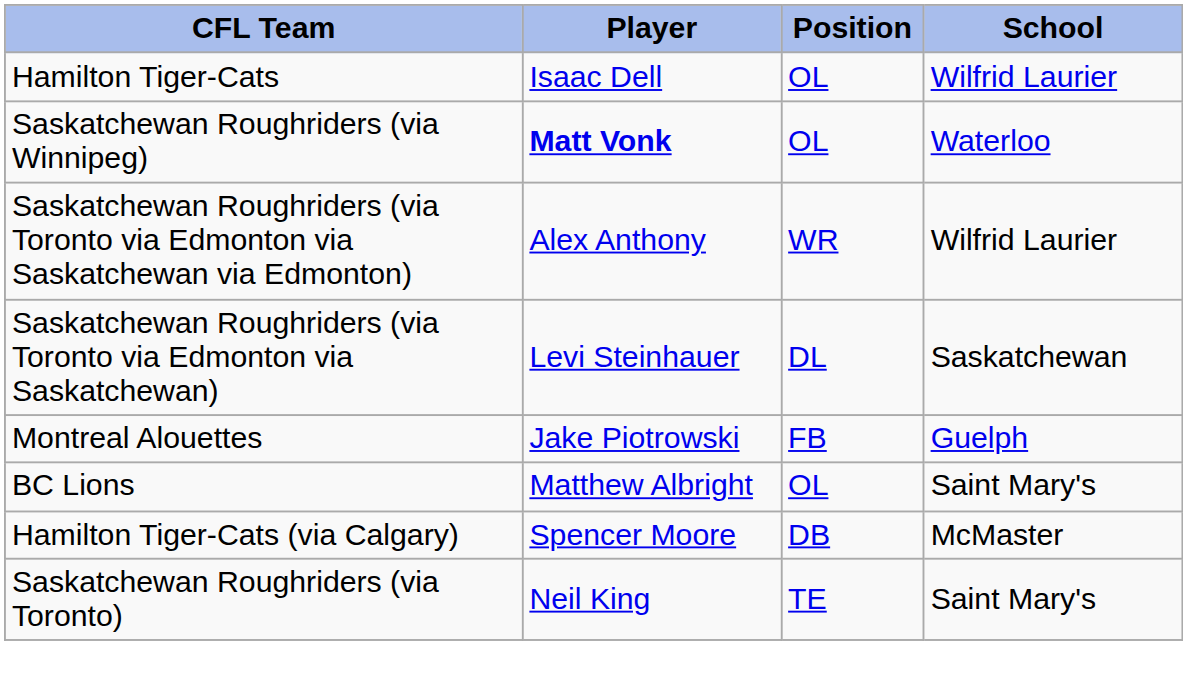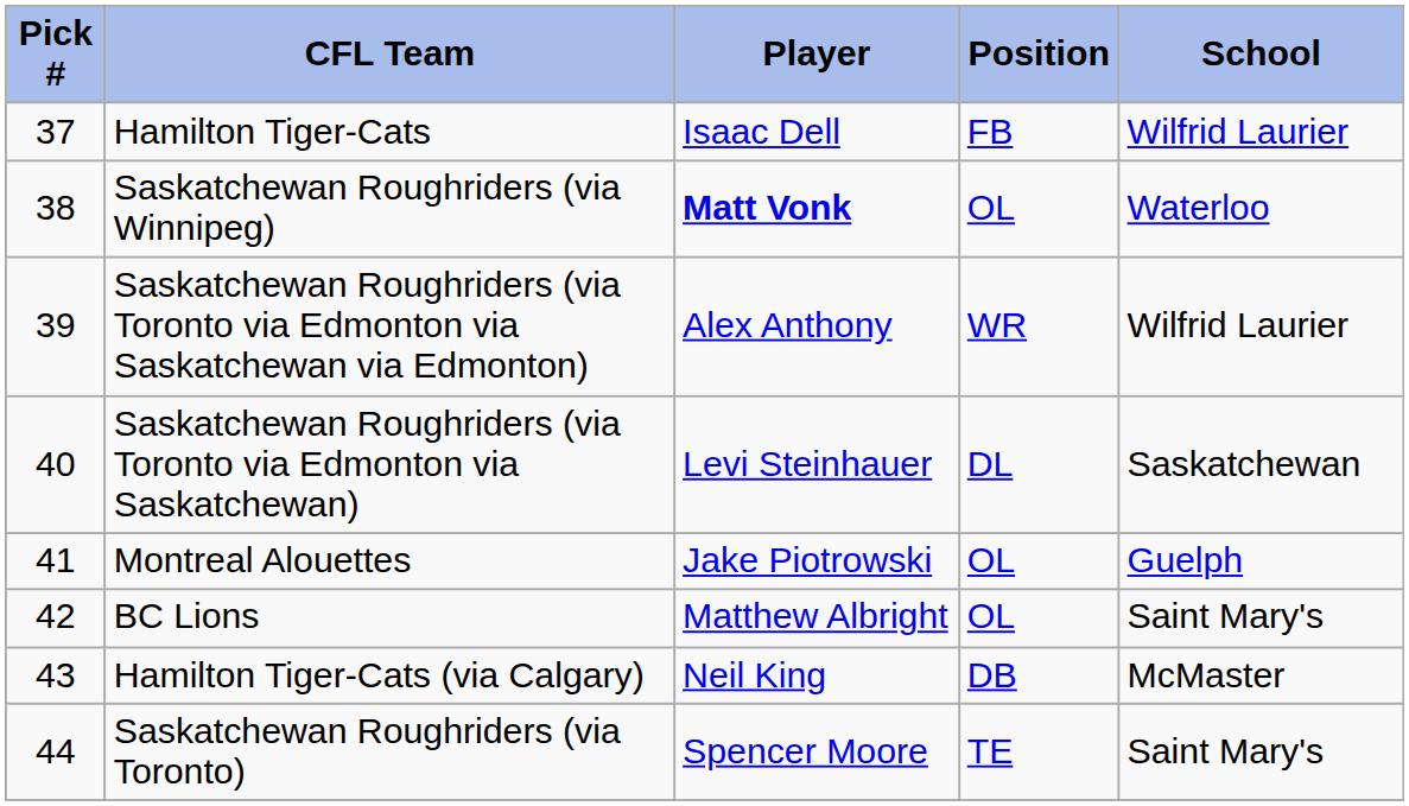 <table class="wikitable" style="width: 100%">
 <tr>
+<th style="background:#A8BDEC;" width=7%>Pick #</th>
 <th width=40% style="background:#A8BDEC;">CFL Team</th>
 <th width=20% style="background:#A8BDEC;">Player</th>
 <th width=8% style="background:#A8BDEC;">Position</th>
 <th width=20% style="background:#A8BDEC;">School</th>
 </tr>
 <tr>
+<td align=center>37</td>
 <td>Hamilton Tiger-Cats</td>
 <td><a href='#'>Isaac Dell</a></td>
-<td><a href='#'>OL</a></td>
+<td><a href='#'>FB</a></td>
 <td><a href='#'>Wilfrid Laurier</a></td>
 </tr>
 <tr>
+<td align=center>38</td>
 <td>Saskatchewan Roughriders (via Winnipeg)</td>
 <td><strong><a href='#'>Matt Vonk</a></strong></td>
 <td><a href='#'>OL</a></td>
 <td><a href='#'>Waterloo</a></td>
 </tr>
 <tr>
+<td align=center>39</td>
 <td>Saskatchewan Roughriders (via Toronto via Edmonton via Saskatchewan via Edmonton)</td>
 <td><a href='#'>Alex Anthony</a></td>
 <td><a href='#'>WR</a></td>
 <td>Wilfrid Laurier</td>
 </tr>
 <tr>
+<td align=center>40</td>
 <td>Saskatchewan Roughriders (via Toronto via Edmonton via Saskatchewan)</td>
 <td><a href='#'>Levi Steinhauer</a></td>
 <td><a href='#'>DL</a></td>
 <td>Saskatchewan</td>
 </tr>
 <tr>
+<td align=center>41</td>
 <td>Montreal Alouettes</td>
 <td><a href='#'>Jake Piotrowski</a></td>
-<td><a href='#'>FB</a></td>
+<td><a href='#'>OL</a></td>
 <td><a href='#'>Guelph</a></td>
 </tr>
 <tr>
+<td align=center>42</td>
 <td>BC Lions</td>
 <td><a href='#'>Matthew Albright</a></td>
 <td><a href='#'>OL</a></td>
 <td>Saint Mary's</td>
 </tr>
 <tr>
+<td align=center>43</td>
 <td>Hamilton Tiger-Cats (via Calgary)</td>
-<td><a href='#'>Spencer Moore</a></td>
+<td><a href='#'>Neil King</a></td>
 <td><a href='#'>DB</a></td>
 <td>McMaster</td>
 </tr>
 <tr>
+<td align=center>44</td>
 <td>Saskatchewan Roughriders (via Toronto)</td>
-<td><a href='#'>Neil King</a></td>
+<td><a href='#'>Spencer Moore</a></td>
 <td><a href='#'>TE</a></td>
 <td>Saint Mary's</td>
 </tr>
 </table>
